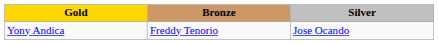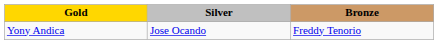 <table class="wikitable" style="text-align:left">
 <tr align="center">
 <td width=200 bgcolor=gold><strong>Gold</strong></td>
+<td width=200 bgcolor=silver><strong>Silver</strong></td>
 <td width=200 bgcolor=CC9966><strong>Bronze</strong></td>
-<td width=200 bgcolor=silver><strong>Silver</strong></td>
 </tr>
 <tr>
 <td><a href='#'>Yony Andica</a><br><em></em></td>
+<td><a href='#'>Jose Ocando</a><br><em></em></td>
 <td><a href='#'>Freddy Tenorio</a><br><em></em></td>
-<td><a href='#'>Jose Ocando</a><br><em></em></td>
 </tr>
 </table>
